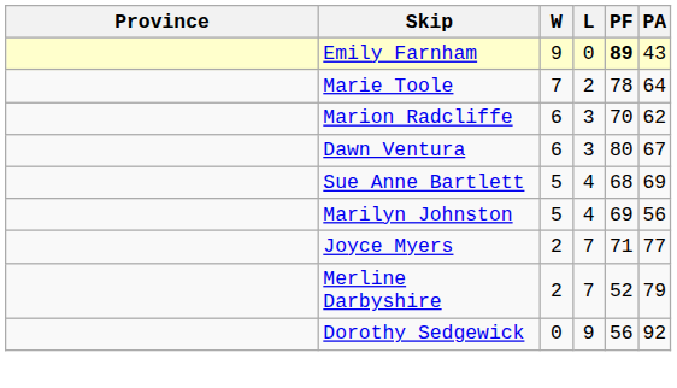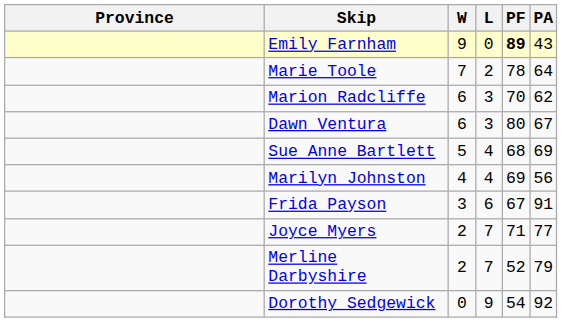 <table class="wikitable" style="text-align: center;">
 <tr>
 <th bgcolor="#efefef" width="200">Province</th>
 <th bgcolor="#efefef" width="140">Skip</th>
 <th bgcolor="#efefef" width="15">W</th>
 <th bgcolor="#efefef" width="15">L</th>
 <th bgcolor="#efefef" width="15">PF</th>
 <th bgcolor="#efefef" width="15">PA</th>
 </tr>
 <tr bgcolor="#ffffcc">
 <td style="text-align: left;"></td>
 <td style="text-align: left;"><a href='#'>Emily Farnham</a></td>
 <td>9</td>
 <td>0</td>
 <td><strong>89</strong></td>
 <td>43</td>
 </tr>
 <tr>
 <td style="text-align: left;"></td>
 <td style="text-align: left;"><a href='#'>Marie Toole</a></td>
 <td>7</td>
 <td>2</td>
 <td>78</td>
 <td>64</td>
 </tr>
 <tr>
 <td style="text-align: left;"></td>
 <td style="text-align: left;"><a href='#'>Marion Radcliffe</a></td>
 <td>6</td>
 <td>3</td>
 <td>70</td>
 <td>62</td>
 </tr>
 <tr>
 <td style="text-align: left;"></td>
 <td style="text-align: left;"><a href='#'>Dawn Ventura</a></td>
 <td>6</td>
 <td>3</td>
 <td>80</td>
 <td>67</td>
 </tr>
 <tr>
 <td style="text-align: left;"></td>
 <td style="text-align: left;"><a href='#'>Sue Anne Bartlett</a></td>
 <td>5</td>
 <td>4</td>
 <td>68</td>
 <td>69</td>
 </tr>
 <tr>
 <td style="text-align: left;"></td>
 <td style="text-align: left;"><a href='#'>Marilyn Johnston</a></td>
-<td>5</td>
+<td>4</td>
 <td>4</td>
 <td>69</td>
 <td>56</td>
+</tr>
+<tr>
+<td style="text-align: left;"></td>
+<td style="text-align: left;"><a href='#'>Frida Payson</a></td>
+<td>3</td>
+<td>6</td>
+<td>67</td>
+<td>91</td>
 </tr>
 <tr>
 <td style="text-align: left;"></td>
 <td style="text-align: left;"><a href='#'>Joyce Myers</a></td>
 <td>2</td>
 <td>7</td>
 <td>71</td>
 <td>77</td>
 </tr>
 <tr>
 <td style="text-align: left;"></td>
 <td style="text-align: left;"><a href='#'>Merline Darbyshire</a></td>
 <td>2</td>
 <td>7</td>
 <td>52</td>
 <td>79</td>
 </tr>
 <tr>
 <td style="text-align: left;"></td>
 <td style="text-align: left;"><a href='#'>Dorothy Sedgewick</a></td>
 <td>0</td>
 <td>9</td>
-<td>56</td>
+<td>54</td>
 <td>92</td>
 </tr>
 </table>
